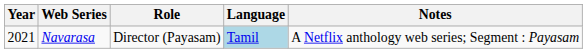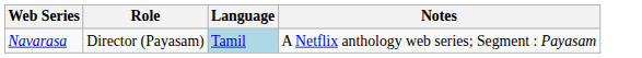 <table class="wikitable sortable plainrowheaders" id="filmography">
 <tr style="background:#ccc; text-align:center;">
-<th>Year</th>
 <th>Web Series</th>
 <th>Role</th>
 <th>Language</th>
 <th>Notes</th>
 </tr>
 <tr>
-<td>2021</td>
 <td><a href='#'><em>Navarasa</em></a></td>
 <td>Director (Payasam)</td>
 <td style="background: lightblue;"><a href='#'>Tamil</a></td>
 <td>A <a href='#'>Netflix</a> anthology web series; Segment : <em>Payasam</em></td>
 </tr>
 </table>
